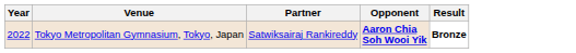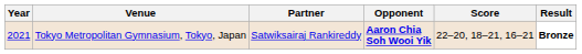 <table class="sortable wikitable" style="font-size: 90%;">
 <tr>
 <th>Year</th>
 <th>Venue</th>
 <th>Partner</th>
 <th>Opponent</th>
+<th>Score</th>
 <th>Result</th>
 </tr>
 <tr style="background:#F3E6D7">
-<td align="center"><a href='#'>2022</a></td>
+<td align="center"><a href='#'>2021</a></td>
 <td align="left"><a href='#'>Tokyo Metropolitan Gymnasium</a>, <a href='#'>Tokyo</a>, Japan</td>
 <td align="left"> <a href='#'>Satwiksairaj Rankireddy</a></td>
 <td align="left"><strong> <a href='#'>Aaron Chia</a> <br>  <a href='#'>Soh Wooi Yik</a></strong></td>
+<td align="left">22–20, 18–21, 16–21</td>
 <td style="text-align:left; background:white"> <strong>Bronze</strong></td>
 </tr>
 </table>
